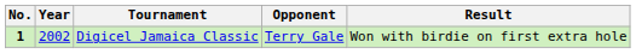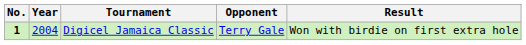 <table class="wikitable" style="font-size:95%;">
 <tr>
 <th>No.</th>
 <th>Year</th>
 <th>Tournament</th>
 <th>Opponent</th>
 <th>Result</th>
 </tr>
 <tr style="background:#D0F0C0;">
 <td align=center><strong>1</strong></td>
-<td><a href='#'>2002</a></td>
+<td><a href='#'>2004</a></td>
 <td><a href='#'>Digicel Jamaica Classic</a></td>
 <td> <a href='#'>Terry Gale</a></td>
 <td>Won with birdie on first extra hole</td>
 </tr>
 </table>
